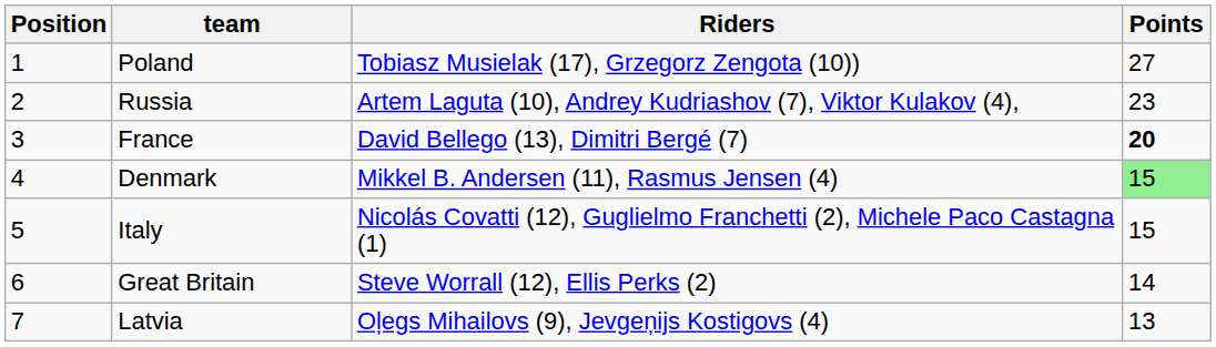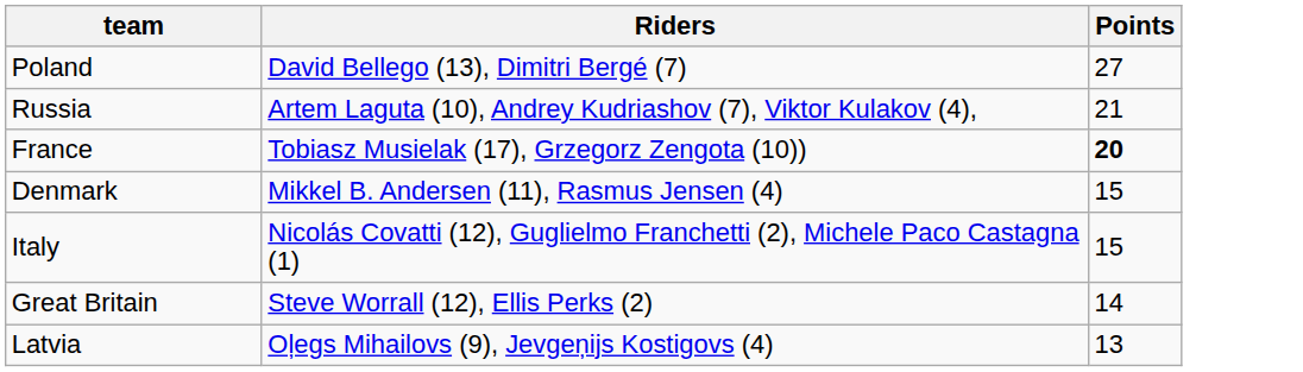 <table class="wikitable" style="font-size: 100%">
 <tr>
-<th width=30>Position</th>
 <th width=150>team</th>
 <th width=500>Riders</th>
 <th width=50>Points</th>
 </tr>
 <tr>
-<td>1</td>
 <td> Poland</td>
-<td><a href='#'>Tobiasz Musielak</a> (17), <a href='#'>Grzegorz Zengota</a> (10))</td>
+<td><a href='#'>David Bellego</a> (13), <a href='#'>Dimitri Bergé</a> (7)</td>
 <td>27</td>
 </tr>
 <tr>
-<td>2</td>
 <td> Russia</td>
 <td><a href='#'>Artem Laguta</a> (10), <a href='#'>Andrey Kudriashov</a> (7), <a href='#'>Viktor Kulakov</a> (4),</td>
-<td>23</td>
+<td>21</td>
 </tr>
 <tr>
-<td>3</td>
 <td> France</td>
-<td><a href='#'>David Bellego</a> (13), <a href='#'>Dimitri Bergé</a> (7)</td>
+<td><a href='#'>Tobiasz Musielak</a> (17), <a href='#'>Grzegorz Zengota</a> (10))</td>
 <td><strong>20</strong></td>
 </tr>
 <tr>
-<td>4</td>
 <td> Denmark</td>
 <td><a href='#'>Mikkel B. Andersen</a> (11), <a href='#'>Rasmus Jensen</a> (4)</td>
-<td style="background: lightgreen;">15</td>
+<td>15</td>
 </tr>
 <tr>
-<td>5</td>
 <td> Italy</td>
 <td><a href='#'>Nicolás Covatti</a> (12), <a href='#'>Guglielmo Franchetti</a> (2), <a href='#'>Michele Paco Castagna</a> (1)</td>
 <td>15</td>
 </tr>
 <tr>
-<td>6</td>
 <td> Great Britain</td>
 <td><a href='#'>Steve Worrall</a> (12), <a href='#'>Ellis Perks</a> (2)</td>
 <td>14</td>
 </tr>
 <tr>
-<td>7</td>
 <td> Latvia</td>
 <td><a href='#'>Oļegs Mihailovs</a> (9), <a href='#'>Jevgeņijs Kostigovs</a> (4)</td>
 <td>13</td>
 </tr>
 </table>
